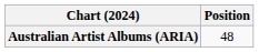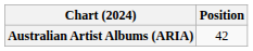 <table class="wikitable plainrowheaders" style="text-align:center">
 <tr>
 <th scope="col">Chart (2024)</th>
 <th scope="col">Position</th>
 </tr>
 <tr>
 <th scope="row">Australian Artist Albums (ARIA)</th>
-<td>48</td>
+<td>42</td>
 </tr>
 </table>
